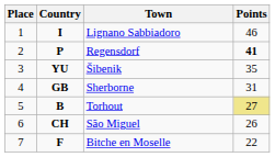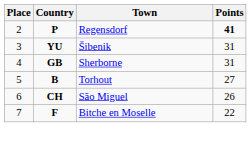 <table class="wikitable">
 <tr>
 <th width="25">Place</th>
 <th width="25">Country</th>
 <th width="200">Town</th>
 <th width="25">Points</th>
-</tr>
-<tr>
-<td align="center">1</td>
-<td align="center"><strong>I</strong></td>
-<td align="left"><a href='#'>Lignano Sabbiadoro</a></td>
-<td align="center">46</td>
 </tr>
 <tr>
 <td align="center">2</td>
 <td align="center"><strong>P</strong></td>
 <td align="left"><a href='#'>Regensdorf</a></td>
 <td align="center"><strong>41</strong></td>
 </tr>
 <tr>
 <td align="center">3</td>
 <td align="center"><strong>YU</strong></td>
 <td align="left"><a href='#'>Šibenik</a></td>
-<td align="center">35</td>
+<td align="center">31</td>
 </tr>
 <tr>
 <td align="center">4</td>
 <td align="center"><strong>GB</strong></td>
 <td align="left"><a href='#'>Sherborne</a></td>
 <td align="center">31</td>
 </tr>
 <tr>
 <td align="center">5</td>
 <td align="center"><strong>B</strong></td>
 <td align="left"><a href='#'>Torhout</a></td>
-<td align="center" style="background: khaki;">27</td>
+<td align="center">27</td>
 </tr>
 <tr>
 <td align="center">6</td>
 <td align="center"><strong>CH</strong></td>
 <td align="left"><a href='#'>São Miguel</a></td>
 <td align="center">26</td>
 </tr>
 <tr>
 <td align="center">7</td>
 <td align="center"><strong>F</strong></td>
 <td align="left"><a href='#'>Bitche en Moselle</a></td>
 <td align="center">22</td>
 </tr>
 </table>
